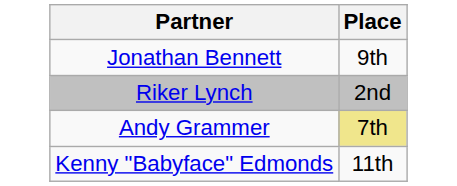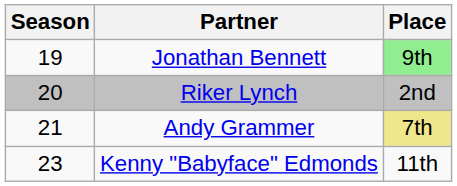 <table class="wikitable sortable" style="margin:auto; text-align:center;">
 <tr>
+<th>Season</th>
 <th>Partner</th>
 <th>Place</th>
 </tr>
 <tr>
+<td>19</td>
 <td><a href='#'>Jonathan Bennett</a></td>
-<td>9th</td>
+<td style="background: lightgreen;">9th</td>
 </tr>
 <tr style="background:silver;">
+<td>20</td>
 <td><a href='#'>Riker Lynch</a></td>
 <td>2nd</td>
 </tr>
 <tr>
+<td>21</td>
 <td><a href='#'>Andy Grammer</a></td>
 <td style="background: khaki;">7th</td>
 </tr>
 <tr>
+<td>23</td>
 <td><a href='#'>Kenny "Babyface" Edmonds</a></td>
 <td>11th</td>
 </tr>
 </table>
